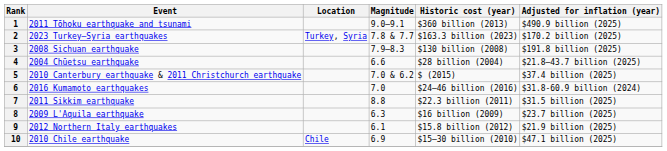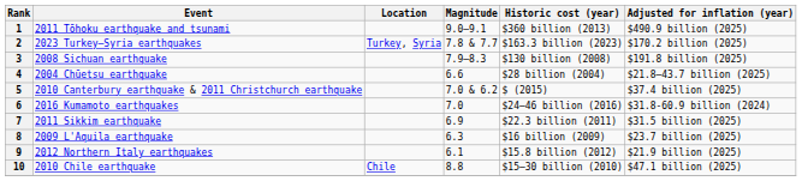 <table class="wikitable sortable">
 <tr>
 <th scope="col">Rank</th>
 <th scope="col">Event</th>
 <th>Location</th>
 <th scope="col">Magnitude</th>
 <th scope="col">Historic cost (year)</th>
 <th scope="col">Adjusted for inflation (year)</th>
 </tr>
 <tr>
 <th scope="row">1</th>
 <td><a href='#'>2011 Tōhoku earthquake and tsunami</a></td>
 <td></td>
 <td data-sort-value="9.0">9.0–9.1 </td>
 <td>$360 billion (2013)</td>
 <td>$490.9 billion (2025)</td>
 </tr>
 <tr>
 <th scope="row">2</th>
 <td><a href='#'>2023 Turkey–Syria earthquakes</a></td>
 <td> <a href='#'>Turkey</a>,  <a href='#'>Syria</a></td>
 <td data-sort-value="7.8">7.8 & 7.7 </td>
 <td>$163.3 billion (2023)</td>
 <td>$170.2 billion (2025)</td>
 </tr>
 <tr>
 <th scope="row">3</th>
 <td><a href='#'>2008 Sichuan earthquake</a></td>
 <td></td>
 <td data-sort-value="8.">7.9–8.3 </td>
 <td>$130 billion (2008)</td>
 <td>$191.8 billion (2025)</td>
 </tr>
 <tr>
 <th scope="row">4</th>
 <td><a href='#'>2004 Chūetsu earthquake</a></td>
 <td></td>
 <td data-sort-value="6.6">6.6</td>
 <td>$28 billion (2004)</td>
 <td>$21.8–43.7 billion (2025)</td>
 </tr>
 <tr>
 <th scope="row">5</th>
 <td><a href='#'>2010 Canterbury earthquake</a> & <a href='#'>2011 Christchurch earthquake</a></td>
 <td></td>
 <td>7.0 & 6.2</td>
 <td>$ (2015)</td>
 <td>$37.4 billion (2025)</td>
 </tr>
 <tr>
 <th scope="row">6</th>
 <td><a href='#'>2016 Kumamoto earthquakes</a></td>
 <td></td>
 <td>7.0</td>
 <td>$24–46 billion (2016)</td>
 <td>$31.8-60.9 billion (2024)</td>
 </tr>
 <tr>
 <th scope="row">7</th>
 <td><a href='#'>2011 Sikkim earthquake</a></td>
 <td></td>
-<td data-sort-value="8.8">8.8</td>
+<td data-sort-value="6.9">6.9</td>
 <td>$22.3 billion (2011)</td>
 <td>$31.5 billion (2025)</td>
 </tr>
 <tr>
 <th scope="row">8</th>
 <td><a href='#'>2009 L'Aquila earthquake</a></td>
 <td></td>
 <td data-sort-value="6.3">6.3</td>
 <td>$16 billion (2009)</td>
 <td>$23.7 billion (2025)</td>
 </tr>
 <tr>
 <th scope="row">9</th>
 <td><a href='#'>2012 Northern Italy earthquakes</a></td>
 <td></td>
 <td data-sort-value="6.1">6.1</td>
 <td>$15.8 billion (2012)</td>
 <td>$21.9 billion (2025)</td>
 </tr>
 <tr>
 <th scope="row">10</th>
 <td><a href='#'>2010 Chile earthquake</a></td>
 <td> <a href='#'>Chile</a></td>
-<td data-sort-value="6.9">6.9</td>
+<td data-sort-value="8.8">8.8</td>
 <td>$15–30 billion (2010)</td>
 <td>$47.1 billion (2025)</td>
 </tr>
 <tr>
 </tr>
 </table>
